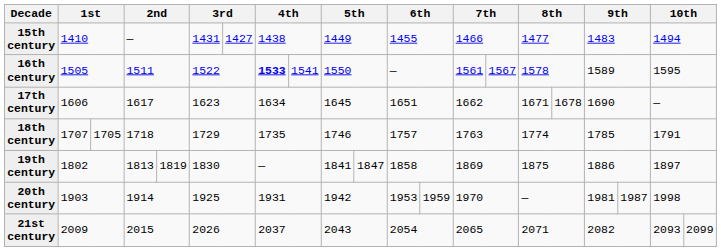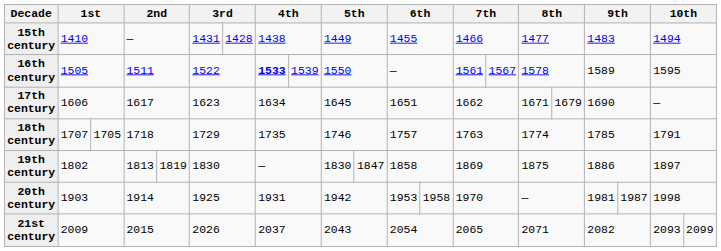 <table class="wikitable">
 <tr>
 <th scope=row>Decade</th>
 <th colspan=2>1st</th>
 <th colspan=2>2nd</th>
 <th colspan=2>3rd</th>
 <th colspan=2>4th</th>
 <th colspan=2>5th</th>
 <th colspan=2>6th</th>
 <th colspan=2>7th</th>
 <th colspan=2>8th</th>
 <th colspan=2>9th</th>
 <th colspan=2>10th</th>
 </tr>
 <tr>
 <th style="background-color:#efefef;">15th century</th>
 <td colspan=2><a href='#'>1410</a></td>
 <td colspan=2>—</td>
 <td><a href='#'>1431</a></td>
-<td><a href='#'>1427</a></td>
+<td><a href='#'>1428</a></td>
 <td colspan=2><a href='#'>1438</a></td>
 <td colspan=2><a href='#'>1449</a></td>
 <td colspan=2><a href='#'>1455</a></td>
 <td colspan=2><a href='#'>1466</a></td>
 <td colspan=2><a href='#'>1477</a></td>
 <td colspan=2><a href='#'>1483</a></td>
 <td colspan=2><a href='#'>1494</a></td>
 </tr>
 <tr>
 <th style="background-color:#efefef;">16th century</th>
 <td colspan=2><a href='#'>1505</a></td>
 <td colspan=2><a href='#'>1511</a></td>
 <td colspan=2><a href='#'>1522</a></td>
 <td><strong><a href='#'>1533</a></strong></td>
-<td><a href='#'>1541</a></td>
+<td><a href='#'>1539</a></td>
 <td colspan=2><a href='#'>1550</a></td>
 <td colspan=2>—</td>
 <td><a href='#'>1561</a></td>
 <td><a href='#'>1567</a></td>
 <td colspan=2><a href='#'>1578</a> </td>
 <td colspan=2>1589</td>
 <td colspan=2>1595</td>
 </tr>
 <tr>
 <th style="background-color:#efefef;">17th century</th>
 <td colspan=2>1606</td>
 <td colspan=2>1617</td>
 <td colspan=2>1623</td>
 <td colspan=2>1634</td>
 <td colspan=2>1645</td>
 <td colspan=2>1651</td>
 <td colspan=2>1662</td>
 <td>1671</td>
-<td>1678</td>
+<td>1679</td>
 <td colspan=2>1690</td>
 <td colspan=2>—</td>
 </tr>
 <tr>
 <th style="background-color:#efefef;">18th century</th>
 <td>1707</td>
 <td>1705</td>
 <td colspan=2>1718</td>
 <td colspan=2>1729</td>
 <td colspan=2>1735</td>
 <td colspan=2>1746</td>
 <td colspan=2>1757</td>
 <td colspan=2>1763</td>
 <td colspan=2>1774</td>
 <td colspan=2>1785</td>
 <td colspan=2>1791</td>
 </tr>
 <tr>
 <th style="background-color:#efefef;">19th century</th>
 <td colspan=2>1802</td>
 <td>1813</td>
 <td>1819</td>
 <td colspan=2>1830</td>
 <td colspan=2>—</td>
-<td>1841</td>
+<td>1830</td>
 <td>1847</td>
 <td colspan=2>1858</td>
 <td colspan=2>1869</td>
 <td colspan=2>1875</td>
 <td colspan=2>1886</td>
 <td colspan=2>1897</td>
 </tr>
 <tr>
 <th style="background-color:#efefef;">20th century</th>
 <td colspan=2>1903</td>
 <td colspan=2>1914</td>
 <td colspan=2>1925</td>
 <td colspan=2>1931</td>
 <td colspan=2>1942</td>
 <td>1953</td>
-<td>1959</td>
+<td>1958</td>
 <td colspan=2>1970</td>
 <td colspan=2>—</td>
 <td>1981</td>
 <td>1987</td>
 <td colspan=2>1998</td>
 </tr>
 <tr>
 <th style="background-color:#efefef;">21st century</th>
 <td colspan=2>2009</td>
 <td colspan=2>2015</td>
 <td colspan=2>2026</td>
 <td colspan=2>2037</td>
 <td colspan=2>2043</td>
 <td colspan=2>2054</td>
 <td colspan=2>2065</td>
 <td colspan=2>2071</td>
 <td colspan=2>2082</td>
 <td>2093</td>
 <td>2099</td>
 </tr>
 </table>
